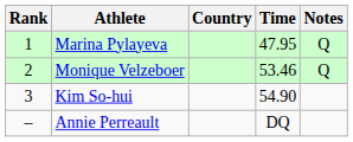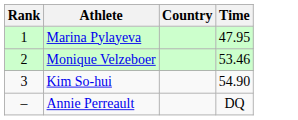 <table class="wikitable" style="text-align:center">
 <tr>
 <th>Rank</th>
 <th>Athlete</th>
 <th>Country</th>
 <th>Time</th>
-<th>Notes</th>
 </tr>
 <tr bgcolor=ccffcc>
 <td>1</td>
 <td align=left><a href='#'>Marina Pylayeva</a></td>
 <td align=left></td>
 <td>47.95</td>
-<td>Q</td>
 </tr>
 <tr bgcolor=ccffcc>
 <td>2</td>
 <td align=left><a href='#'>Monique Velzeboer</a></td>
 <td align=left></td>
 <td>53.46</td>
-<td>Q</td>
 </tr>
 <tr>
 <td>3</td>
 <td align=left><a href='#'>Kim So-hui</a></td>
 <td align=left></td>
 <td>54.90</td>
-<td></td>
 </tr>
 <tr>
 <td>–</td>
 <td align=left><a href='#'>Annie Perreault</a></td>
 <td align=left></td>
 <td>DQ</td>
-<td></td>
 </tr>
 </table>
